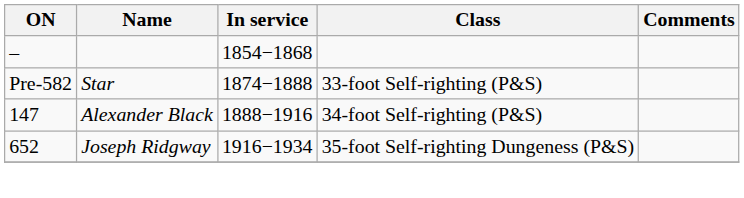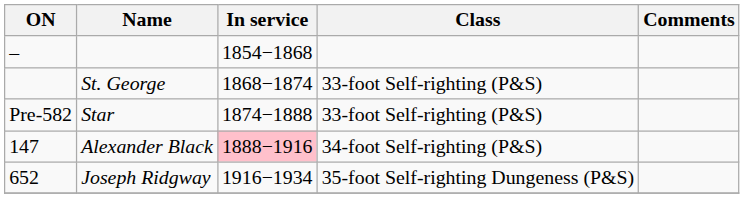 <table class="wikitable">
 <tr>
 <th>ON</th>
 <th>Name</th>
 <th>In service</th>
 <th>Class</th>
 <th>Comments</th>
 </tr>
 <tr>
 <td>–</td>
 <td></td>
 <td>1854−1868</td>
 <td></td>
 <td></td>
 </tr>
 <tr>
+<td></td>
+<td><em>St. George</em></td>
+<td>1868−1874</td>
+<td>33-foot Self-righting (P&S)</td>
+<td></td>
+</tr>
+<tr>
 <td>Pre-582</td>
 <td><em>Star</em></td>
 <td>1874−1888</td>
 <td>33-foot Self-righting (P&S)</td>
 <td></td>
 </tr>
 <tr>
 <td>147</td>
 <td><em>Alexander Black</em></td>
-<td>1888−1916</td>
+<td style="background: pink;">1888−1916</td>
 <td>34-foot Self-righting (P&S)</td>
 <td></td>
 </tr>
 <tr>
 <td>652</td>
 <td><em>Joseph Ridgway</em></td>
 <td>1916−1934</td>
 <td>35-foot Self-righting Dungeness (P&S)</td>
 <td></td>
 </tr>
 <tr>
 </tr>
 </table>
